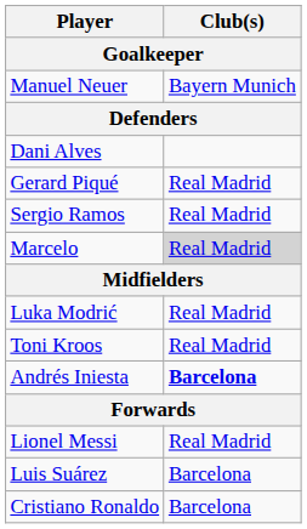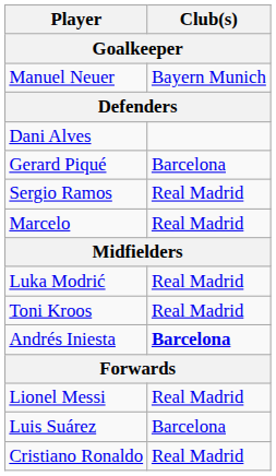 <table class="wikitable">
 <tr>
 <th>Player</th>
 <th>Club(s)</th>
 </tr>
 <tr>
 <th colspan="2">Goalkeeper</th>
 </tr>
 <tr>
 <td> <a href='#'>Manuel Neuer</a></td>
 <td> <a href='#'>Bayern Munich</a></td>
 </tr>
 <tr>
 <th colspan="2">Defenders</th>
 </tr>
 <tr>
 <td> <a href='#'>Dani Alves</a></td>
 <td></td>
 </tr>
 <tr>
 <td> <a href='#'>Gerard Piqué</a></td>
-<td> <a href='#'>Real Madrid</a></td>
+<td> <a href='#'>Barcelona</a></td>
 </tr>
 <tr>
 <td> <a href='#'>Sergio Ramos</a></td>
 <td> <a href='#'>Real Madrid</a></td>
 </tr>
 <tr>
 <td> <a href='#'>Marcelo</a></td>
-<td style="background: lightgrey;"> <a href='#'>Real Madrid</a></td>
+<td> <a href='#'>Real Madrid</a></td>
 </tr>
 <tr>
 <th colspan="2">Midfielders</th>
 </tr>
 <tr>
 <td> <a href='#'>Luka Modrić</a></td>
 <td> <a href='#'>Real Madrid</a></td>
 </tr>
 <tr>
 <td> <a href='#'>Toni Kroos</a></td>
 <td> <a href='#'>Real Madrid</a></td>
 </tr>
 <tr>
 <td> <a href='#'>Andrés Iniesta</a></td>
 <td><strong> <a href='#'>Barcelona</a></strong></td>
 </tr>
 <tr>
 <th colspan="2">Forwards</th>
 </tr>
 <tr>
 <td> <a href='#'>Lionel Messi</a></td>
 <td> <a href='#'>Real Madrid</a></td>
 </tr>
 <tr>
 <td> <a href='#'>Luis Suárez</a></td>
 <td> <a href='#'>Barcelona</a></td>
 </tr>
 <tr>
 <td> <a href='#'>Cristiano Ronaldo</a></td>
-<td> <a href='#'>Barcelona</a></td>
+<td> <a href='#'>Real Madrid</a></td>
 </tr>
 </table>
